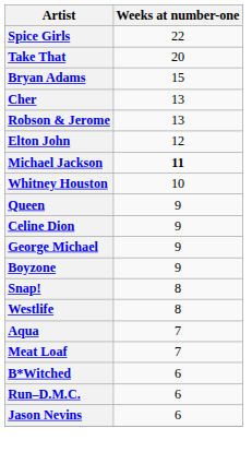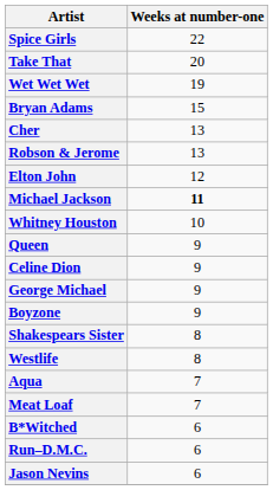 <table class="wikitable plainrowheaders sortable" border="1" style="text-align: center;">
 <tr>
 <th scope=col>Artist</th>
 <th scope=col>Weeks at number-one</th>
 </tr>
 <tr>
 <th scope=row style="text-align:left;"><a href='#'>Spice Girls</a></th>
 <td>22</td>
 </tr>
 <tr>
 <th scope=row style="text-align:left;"><a href='#'>Take That</a></th>
 <td>20</td>
+</tr>
+<tr>
+<th scope=row style="text-align:left;"><a href='#'>Wet Wet Wet</a></th>
+<td>19</td>
 </tr>
 <tr>
 <th scope=row style="text-align:left;"><a href='#'>Bryan Adams</a></th>
 <td>15</td>
 </tr>
 <tr>
 <th scope=row style="text-align:left;"><a href='#'>Cher</a></th>
 <td>13</td>
 </tr>
 <tr>
 <th scope=row style="text-align:left;"><a href='#'>Robson & Jerome</a></th>
 <td>13</td>
 </tr>
 <tr>
 <th scope=row style="text-align:left;"><a href='#'>Elton John</a></th>
 <td>12</td>
 </tr>
 <tr>
 <th scope=row style="text-align:left;"><a href='#'>Michael Jackson</a></th>
 <td><strong>11</strong></td>
 </tr>
 <tr>
 <th scope=row style="text-align:left;"><a href='#'>Whitney Houston</a></th>
 <td>10</td>
 </tr>
 <tr>
 <th scope=row style="text-align:left;"><a href='#'>Queen</a></th>
 <td>9</td>
 </tr>
 <tr>
 <th scope=row style="text-align:left;"><a href='#'>Celine Dion</a></th>
 <td>9</td>
 </tr>
 <tr>
 <th scope=row style="text-align:left;"><a href='#'>George Michael</a></th>
 <td>9</td>
 </tr>
 <tr>
 <th scope=row style="text-align:left;"><a href='#'>Boyzone</a></th>
 <td>9</td>
 </tr>
 <tr>
-<th scope=row style="text-align:left;"><a href='#'>Snap!</a></th>
+<th scope=row style="text-align:left;"><a href='#'>Shakespears Sister</a></th>
 <td>8</td>
 </tr>
 <tr>
 <th scope=row style="text-align:left;"><a href='#'>Westlife</a></th>
 <td>8</td>
 </tr>
 <tr>
 <th scope=row style="text-align:left;"><a href='#'>Aqua</a></th>
 <td>7</td>
 </tr>
 <tr>
 <th scope=row style="text-align:left;"><a href='#'>Meat Loaf</a></th>
 <td>7</td>
 </tr>
 <tr>
 <th scope=row style="text-align:left;"><a href='#'>B*Witched</a></th>
 <td>6</td>
 </tr>
 <tr>
 <th scope=row style="text-align:left;"><a href='#'>Run–D.M.C.</a></th>
 <td>6</td>
 </tr>
 <tr>
 <th scope=row style="text-align:left;"><a href='#'>Jason Nevins</a></th>
 <td>6</td>
 </tr>
 <tr>
 </tr>
 </table>
